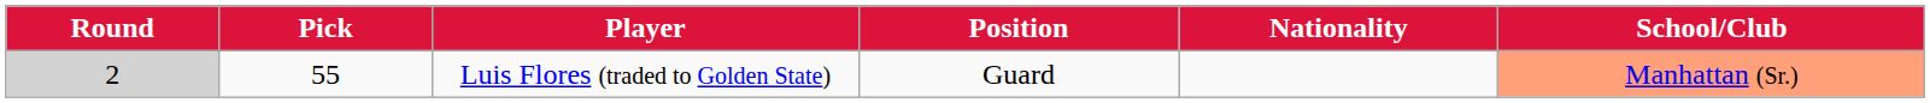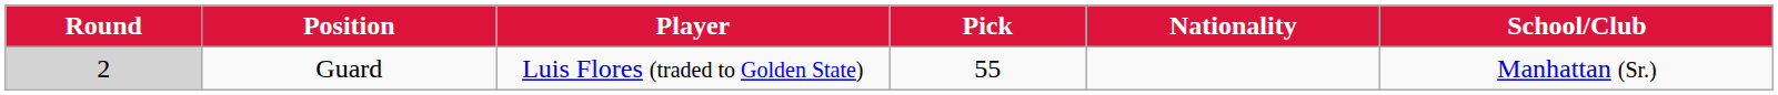 <table class="wikitable sortable sortable">
 <tr>
 <th style="background:#DC143C; color:white; width:10%;">Round</th>
+<th style="background:#DC143C; color:white; width:15%">Position</th>
+<th style="background:#DC143C; color:white; width:20%">Player</th>
 <th style="background:#DC143C; color:white; width:10%">Pick</th>
-<th style="background:#DC143C; color:white; width:20%">Player</th>
-<th style="background:#DC143C; color:white; width:15%">Position</th>
 <th style="background:#DC143C; color:white; width:15%">Nationality</th>
 <th style="background:#DC143C; color:white; width:20%">School/Club</th>
 </tr>
 <tr style="text-align:center;">
 <td style="background: lightgrey;">2</td>
+<td>Guard</td>
+<td><a href='#'>Luis Flores</a> <small>(traded to <a href='#'>Golden State</a>)</small></td>
 <td>55</td>
-<td><a href='#'>Luis Flores</a> <small>(traded to <a href='#'>Golden State</a>)</small></td>
-<td>Guard</td>
 <td></td>
-<td style="background: lightsalmon;"><a href='#'>Manhattan</a> <small>(Sr.)</small></td>
+<td><a href='#'>Manhattan</a> <small>(Sr.)</small></td>
 </tr>
 </table>
